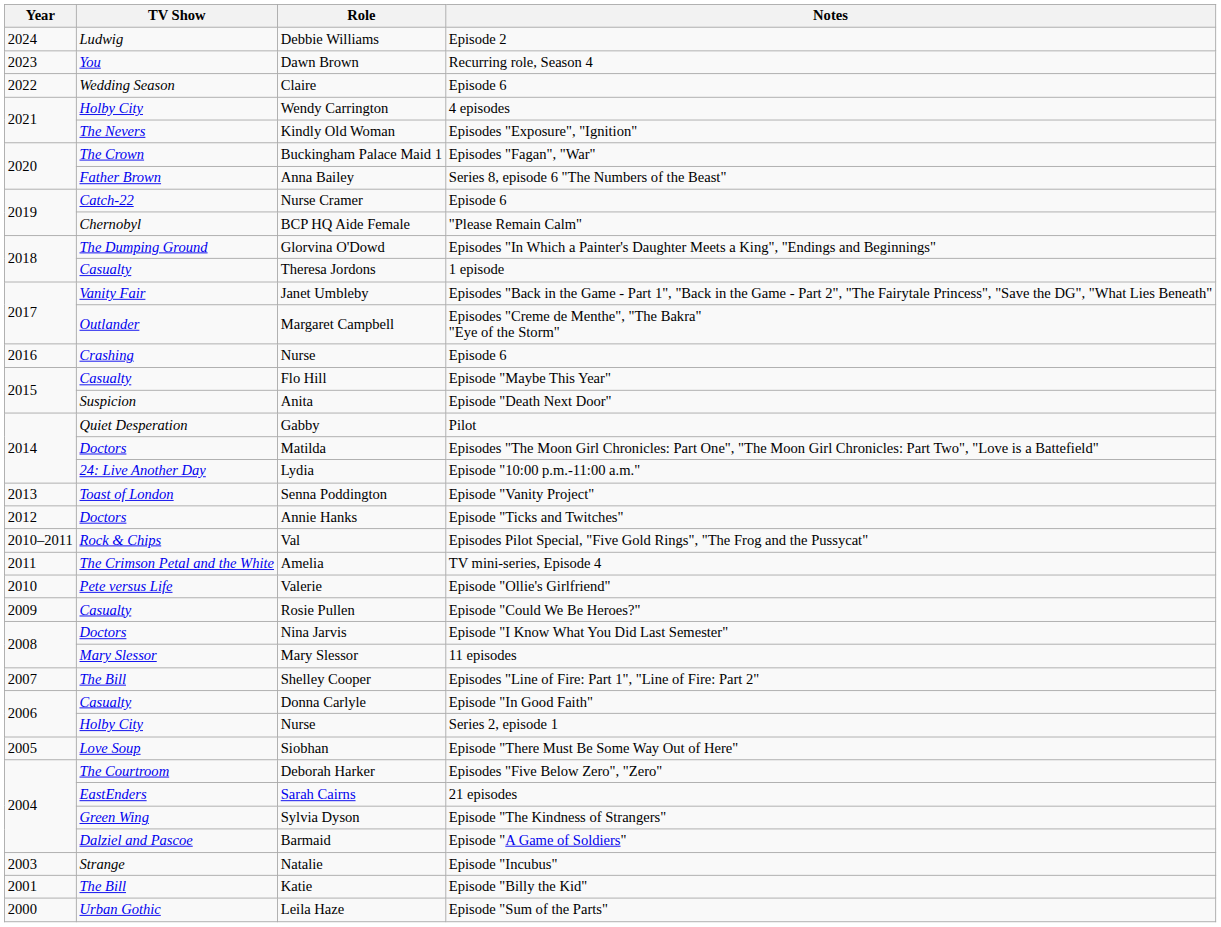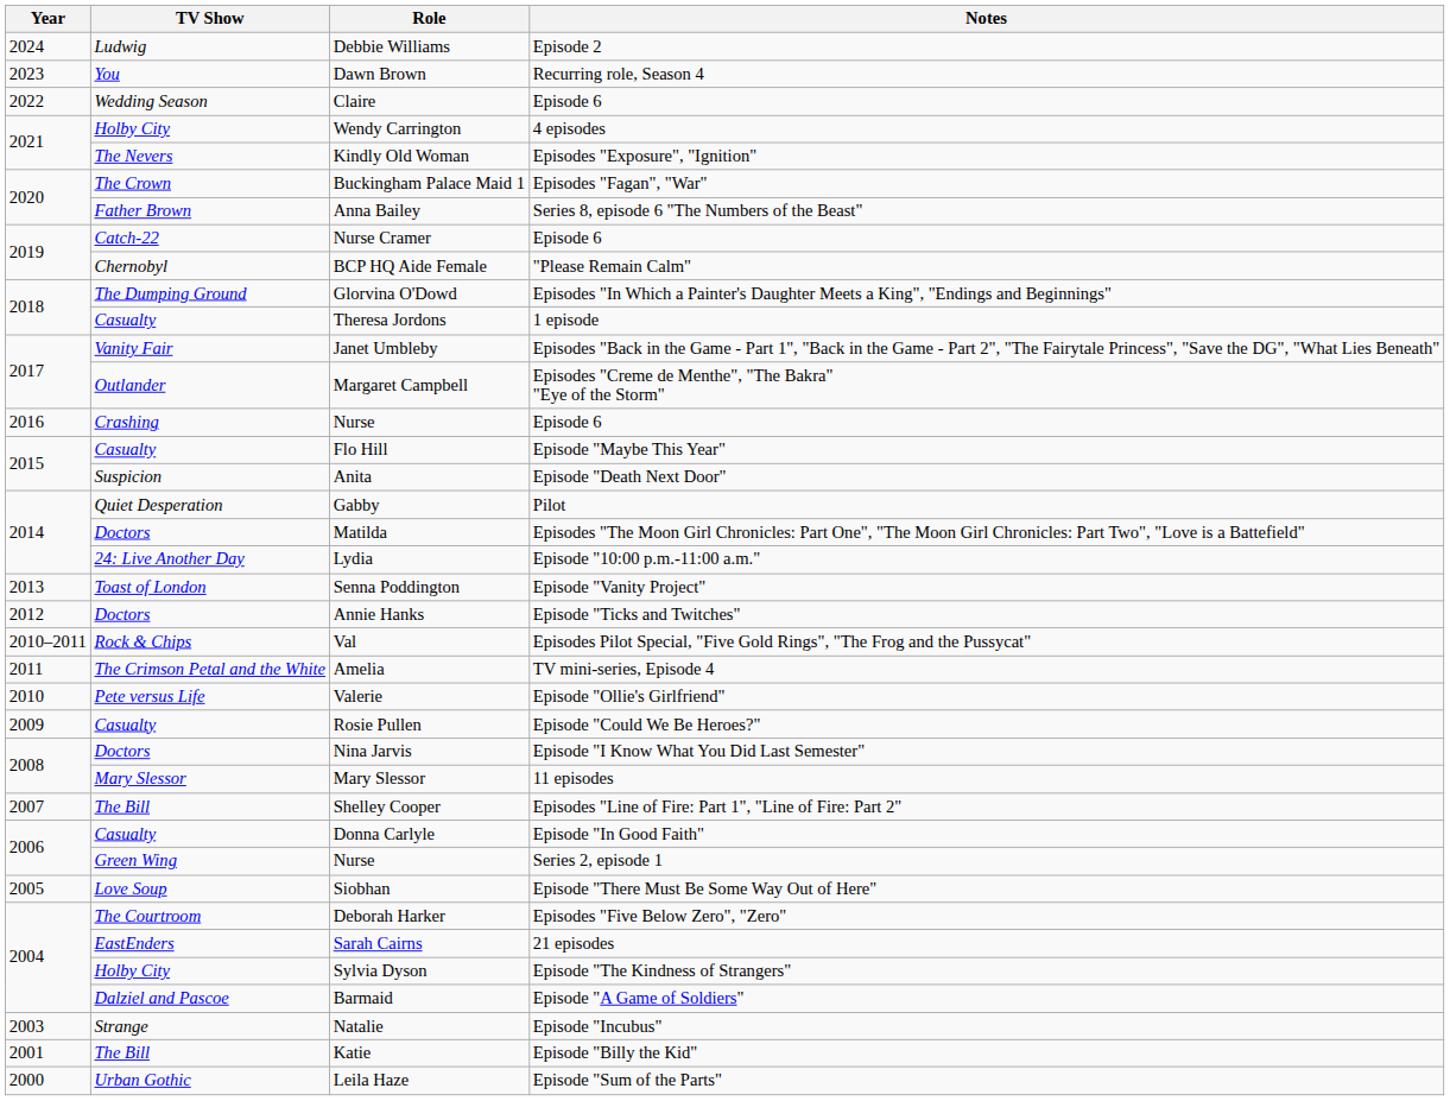 <table class="wikitable sortable">
 <tr>
 <th>Year</th>
 <th>TV Show</th>
 <th>Role</th>
 <th class="unsortable">Notes</th>
 </tr>
 <tr>
 <td rowspan= "1">2024</td>
 <td><em>Ludwig</em></td>
 <td>Debbie Williams</td>
 <td>Episode 2</td>
 </tr>
 <tr>
 <td rowspan= "1">2023</td>
 <td><em><a href='#'>You</a></em></td>
 <td>Dawn Brown</td>
 <td>Recurring role, Season 4</td>
 </tr>
 <tr>
 <td rowspan"1">2022</td>
 <td><em>Wedding Season</em></td>
 <td>Claire</td>
 <td>Episode 6</td>
 </tr>
 <tr>
 <td rowspan= "2">2021</td>
 <td><em><a href='#'>Holby City</a></em></td>
 <td>Wendy Carrington</td>
 <td>4 episodes</td>
 </tr>
 <tr>
 <td><em><a href='#'>The Nevers</a></em></td>
 <td>Kindly Old Woman</td>
 <td>Episodes "Exposure", "Ignition"</td>
 </tr>
 <tr>
 <td rowspan= "2">2020</td>
 <td><em><a href='#'>The Crown</a></em></td>
 <td>Buckingham Palace Maid 1</td>
 <td>Episodes "Fagan", "War"</td>
 </tr>
 <tr>
 <td><em><a href='#'>Father Brown</a></em></td>
 <td>Anna Bailey</td>
 <td>Series 8, episode 6 "The Numbers of the Beast"</td>
 </tr>
 <tr>
 <td rowspan="2">2019</td>
 <td><em><a href='#'>Catch-22</a></em></td>
 <td>Nurse Cramer</td>
 <td>Episode 6</td>
 </tr>
 <tr>
 <td><em>Chernobyl</em></td>
 <td>BCP HQ Aide Female</td>
 <td>"Please Remain Calm"</td>
 </tr>
 <tr>
 <td rowspan="2">2018</td>
 <td><em><a href='#'>The Dumping Ground</a></em></td>
 <td>Glorvina O'Dowd</td>
 <td>Episodes "In Which a Painter's Daughter Meets a King", "Endings and Beginnings"</td>
 </tr>
 <tr>
 <td><em><a href='#'>Casualty</a></em></td>
 <td>Theresa Jordons</td>
 <td>1 episode</td>
 </tr>
 <tr>
 <td rowspan="2">2017</td>
 <td><em><a href='#'>Vanity Fair</a></em></td>
 <td>Janet Umbleby</td>
 <td>Episodes "Back in the Game - Part 1", "Back in the Game - Part 2", "The Fairytale Princess", "Save the DG", "What Lies Beneath"</td>
 </tr>
 <tr>
 <td><em><a href='#'>Outlander</a></em></td>
 <td>Margaret Campbell</td>
 <td>Episodes "Creme de Menthe", "The Bakra" <br> "Eye of the Storm"</td>
 </tr>
 <tr>
 <td rowspan="1">2016</td>
 <td><em><a href='#'>Crashing</a></em></td>
 <td>Nurse</td>
 <td>Episode 6</td>
 </tr>
 <tr>
 <td rowspan="2">2015</td>
 <td><em><a href='#'>Casualty</a></em></td>
 <td>Flo Hill</td>
 <td>Episode "Maybe This Year"</td>
 </tr>
 <tr>
 <td><em>Suspicion</em></td>
 <td>Anita</td>
 <td>Episode "Death Next Door"</td>
 </tr>
 <tr>
 <td rowspan="3">2014</td>
 <td><em>Quiet Desperation</em></td>
 <td>Gabby</td>
 <td>Pilot</td>
 </tr>
 <tr>
 <td><em><a href='#'>Doctors</a></em></td>
 <td>Matilda</td>
 <td>Episodes "The Moon Girl Chronicles: Part One",  "The Moon Girl Chronicles: Part Two", "Love is a Battefield"</td>
 </tr>
 <tr>
 <td><em><a href='#'>24: Live Another Day</a></em></td>
 <td>Lydia</td>
 <td>Episode "10:00 p.m.-11:00 a.m."</td>
 </tr>
 <tr>
 <td rowspan="1">2013</td>
 <td><em><a href='#'>Toast of London</a></em></td>
 <td>Senna Poddington</td>
 <td>Episode "Vanity Project"</td>
 </tr>
 <tr>
 <td>2012</td>
 <td><em><a href='#'>Doctors</a></em></td>
 <td>Annie Hanks</td>
 <td>Episode "Ticks and Twitches"</td>
 </tr>
 <tr>
 <td rowspan="1">2010–2011</td>
 <td><em><a href='#'>Rock & Chips</a></em></td>
 <td>Val</td>
 <td>Episodes Pilot Special, "Five Gold Rings", "The Frog and the Pussycat"</td>
 </tr>
 <tr>
 <td rowspan="1">2011</td>
 <td><em><a href='#'>The Crimson Petal and the White</a></em></td>
 <td>Amelia</td>
 <td>TV mini-series, Episode 4</td>
 </tr>
 <tr>
 <td rowspan="1">2010</td>
 <td><em><a href='#'>Pete versus Life</a></em></td>
 <td>Valerie</td>
 <td>Episode "Ollie's Girlfriend"</td>
 </tr>
 <tr>
 <td rowspan="1">2009</td>
 <td><em><a href='#'>Casualty</a></em></td>
 <td>Rosie Pullen</td>
 <td>Episode "Could We Be Heroes?"</td>
 </tr>
 <tr>
 <td rowspan="2">2008</td>
 <td><em><a href='#'>Doctors</a></em></td>
 <td>Nina Jarvis</td>
 <td>Episode "I Know What You Did Last Semester"</td>
 </tr>
 <tr>
 <td><em><a href='#'>Mary Slessor</a></em></td>
 <td>Mary Slessor</td>
 <td>11 episodes</td>
 </tr>
 <tr>
 <td rowspan="1">2007</td>
 <td><em><a href='#'>The Bill</a></em></td>
 <td>Shelley Cooper</td>
 <td>Episodes "Line of Fire: Part 1", "Line of Fire: Part 2"</td>
 </tr>
 <tr>
 <td rowspan="2">2006</td>
 <td><em><a href='#'>Casualty</a></em></td>
 <td>Donna Carlyle</td>
 <td>Episode "In Good Faith"</td>
 </tr>
 <tr>
-<td><em><a href='#'>Holby City</a></em></td>
+<td><em><a href='#'>Green Wing</a></em></td>
 <td>Nurse</td>
 <td>Series 2, episode 1</td>
 </tr>
 <tr>
 <td rowspan="1">2005</td>
 <td><em><a href='#'>Love Soup</a></em></td>
 <td>Siobhan</td>
 <td>Episode "There Must Be Some Way Out of Here"</td>
 </tr>
 <tr>
 <td rowspan="4">2004</td>
 <td><em><a href='#'>The Courtroom</a></em></td>
 <td>Deborah Harker</td>
 <td>Episodes "Five Below Zero", "Zero"</td>
 </tr>
 <tr>
 <td><em><a href='#'>EastEnders</a></em></td>
 <td><a href='#'>Sarah Cairns</a></td>
 <td>21 episodes</td>
 </tr>
 <tr>
-<td><em><a href='#'>Green Wing</a></em></td>
+<td><em><a href='#'>Holby City</a></em></td>
 <td>Sylvia Dyson</td>
 <td>Episode "The Kindness of Strangers"</td>
 </tr>
 <tr>
 <td><em><a href='#'>Dalziel and Pascoe</a></em></td>
 <td>Barmaid</td>
 <td>Episode "<a href='#'>A Game of Soldiers</a>"</td>
 </tr>
 <tr>
 <td rowspan="1">2003</td>
 <td><em>Strange</em></td>
 <td>Natalie</td>
 <td>Episode "Incubus"</td>
 </tr>
 <tr>
 <td rowspan="1">2001</td>
 <td><em><a href='#'>The Bill</a></em></td>
 <td>Katie</td>
 <td>Episode "Billy the Kid"</td>
 </tr>
 <tr>
 <td rowspan="1">2000</td>
 <td><em><a href='#'>Urban Gothic</a></em></td>
 <td>Leila Haze</td>
 <td>Episode "Sum of the Parts"</td>
 </tr>
 </table>
